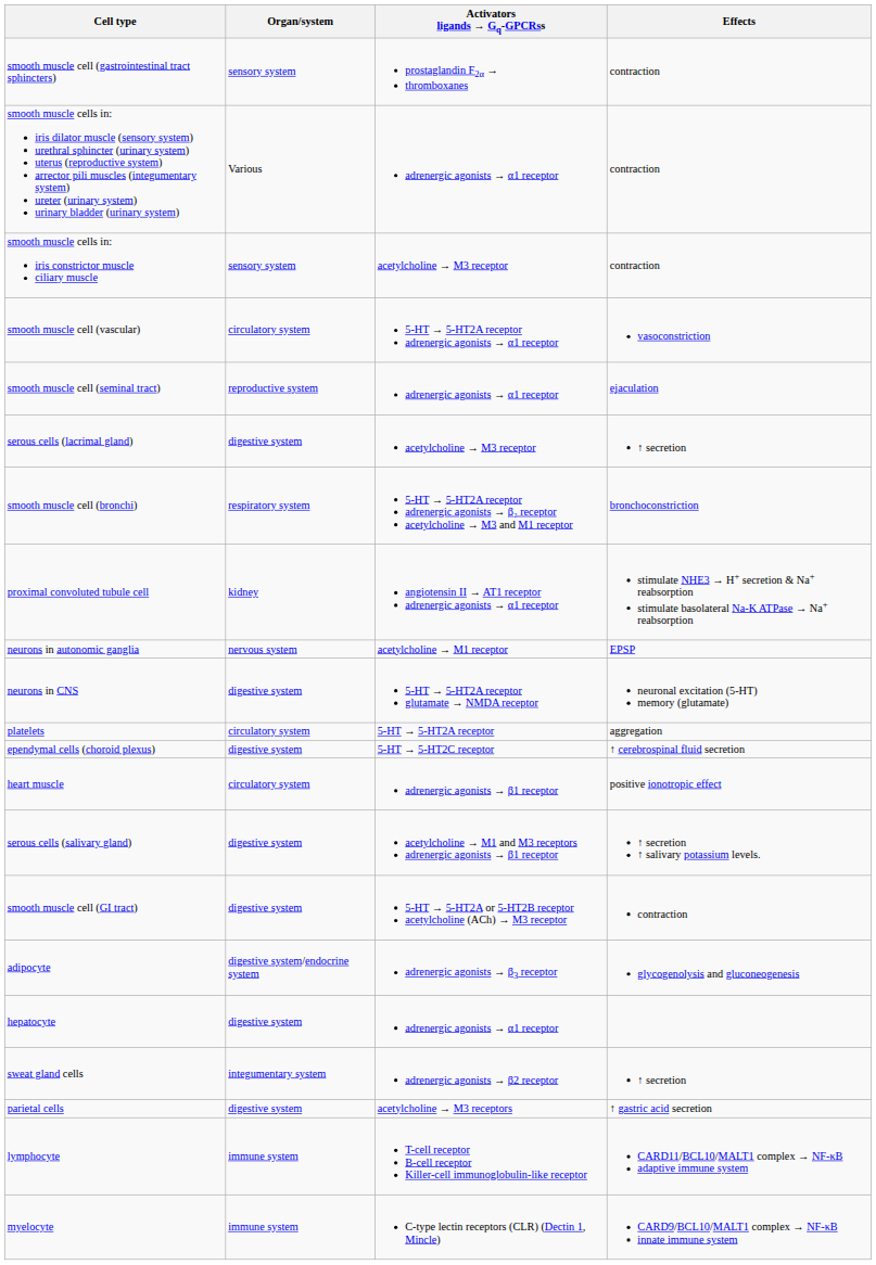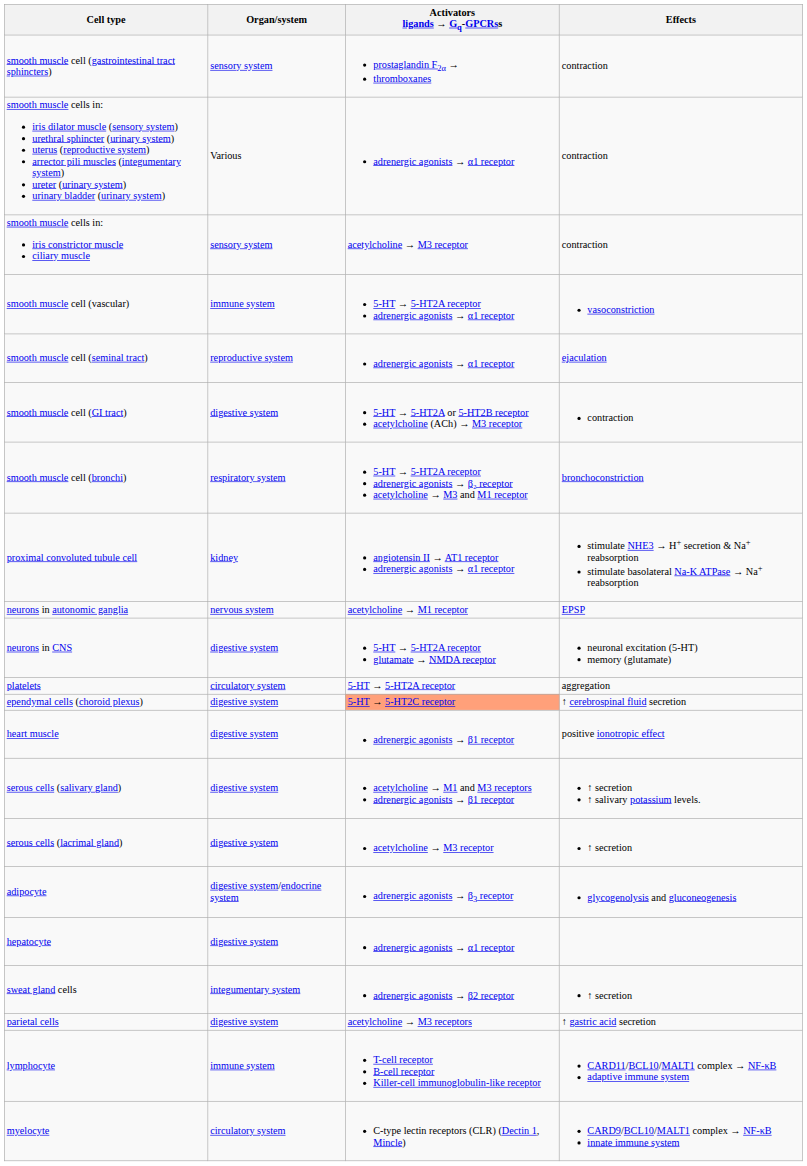 <table class="wikitable sortable">
 <tr>
 <th>Cell type</th>
 <th>Organ/system</th>
 <th>Activators <br> <a href='#'>ligands</a> → <a href='#'>G<sub>q</sub></a>-<a href='#'>GPCRs</a>s</th>
 <th>Effects</th>
 </tr>
 <tr>
 <td><a href='#'>smooth muscle</a> cell (<a href='#'>gastrointestinal tract</a> <a href='#'>sphincters</a>)</td>
 <td><a href='#'>sensory system</a></td>
 <td><br><ul><li><a href='#'>prostaglandin F<sub>2α</sub></a> →</li><li><a href='#'>thromboxanes</a></li></ul></td>
 <td>contraction</td>
 </tr>
 <tr>
 <td><a href='#'>smooth muscle</a> cells in:<br><ul><li><a href='#'>iris dilator muscle</a> (<a href='#'>sensory system</a>)</li><li><a href='#'>urethral sphincter</a> (<a href='#'>urinary system</a>)</li><li><a href='#'>uterus</a> (<a href='#'>reproductive system</a>)</li><li><a href='#'>arrector pili muscles</a> (<a href='#'>integumentary system</a>)</li><li><a href='#'>ureter</a> (<a href='#'>urinary system</a>)</li><li><a href='#'>urinary bladder</a> (<a href='#'>urinary system</a>)</li></ul></td>
 <td>Various</td>
 <td><br><ul><li><a href='#'>adrenergic agonists</a> → <a href='#'>α1 receptor</a></li></ul></td>
 <td>contraction</td>
 </tr>
 <tr>
 <td><a href='#'>smooth muscle</a> cells in:<br><ul><li><a href='#'>iris constrictor muscle</a></li><li><a href='#'>ciliary muscle</a></li></ul></td>
 <td><a href='#'>sensory system</a></td>
 <td><a href='#'>acetylcholine</a> → <a href='#'>M3 receptor</a></td>
 <td>contraction</td>
 </tr>
 <tr>
 <td><a href='#'>smooth muscle</a> cell (vascular)</td>
-<td><a href='#'>circulatory system</a></td>
+<td><a href='#'>immune system</a></td>
 <td><br><ul><li><a href='#'>5-HT</a> → <a href='#'>5-HT2A receptor</a></li><li><a href='#'>adrenergic agonists</a> → <a href='#'>α1 receptor</a></li></ul></td>
 <td><br><ul><li><a href='#'>vasoconstriction</a></li></ul></td>
 </tr>
 <tr>
 <td><a href='#'>smooth muscle</a> cell (<a href='#'>seminal tract</a>)</td>
 <td><a href='#'>reproductive system</a></td>
 <td><br><ul><li><a href='#'>adrenergic agonists</a> → <a href='#'>α1 receptor</a></li></ul></td>
 <td><a href='#'>ejaculation</a></td>
 </tr>
 <tr>
-<td><a href='#'>serous cells</a> (<a href='#'>lacrimal gland</a>)</td>
+<td><a href='#'>smooth muscle</a> cell (<a href='#'>GI tract</a>)</td>
 <td><a href='#'>digestive system</a></td>
-<td><br><ul><li><a href='#'>acetylcholine</a> → <a href='#'>M3 receptor</a></li></ul></td>
-<td><br><ul><li>↑ secretion</li></ul></td>
+<td><br><ul><li><a href='#'>5-HT</a> → <a href='#'>5-HT2A</a> or <a href='#'>5-HT2B receptor</a></li><li><a href='#'>acetylcholine</a> (ACh) → <a href='#'>M3 receptor</a></li></ul></td>
+<td><br><ul><li>contraction</li></ul></td>
 </tr>
 <tr>
 <td><a href='#'>smooth muscle</a> cell (<a href='#'>bronchi</a>)</td>
 <td><a href='#'>respiratory system</a></td>
 <td><br><ul><li><a href='#'>5-HT</a> → <a href='#'>5-HT2A receptor</a></li><li><a href='#'>adrenergic agonists</a> → <a href='#'>β₂ receptor</a></li><li><a href='#'>acetylcholine</a> → <a href='#'>M3</a> and <a href='#'>M1 receptor</a></li></ul></td>
 <td><a href='#'>bronchoconstriction</a></td>
 </tr>
 <tr>
 <td><a href='#'>proximal convoluted tubule cell</a></td>
 <td><a href='#'>kidney</a></td>
 <td><br><ul><li><a href='#'>angiotensin II</a> → <a href='#'>AT1 receptor</a></li><li><a href='#'>adrenergic agonists</a> → <a href='#'>α1 receptor</a></li></ul></td>
 <td><br><ul><li>stimulate <a href='#'>NHE3</a> → H<sup>+</sup> secretion & Na<sup>+</sup> reabsorption</li><li>stimulate basolateral <a href='#'>Na-K ATPase</a> → Na<sup>+</sup> reabsorption</li></ul></td>
 </tr>
 <tr>
 <td><a href='#'>neurons</a> in <a href='#'>autonomic ganglia</a></td>
 <td><a href='#'>nervous system</a></td>
 <td><a href='#'>acetylcholine</a> → <a href='#'>M1 receptor</a></td>
 <td><a href='#'>EPSP</a></td>
 </tr>
 <tr>
 <td><a href='#'>neurons</a> in <a href='#'>CNS</a></td>
 <td><a href='#'>digestive system</a></td>
 <td><br><ul><li><a href='#'>5-HT</a> → <a href='#'>5-HT2A receptor</a></li><li><a href='#'>glutamate</a> → <a href='#'>NMDA receptor</a></li></ul></td>
 <td><br><ul><li>neuronal excitation (5-HT)</li><li>memory (glutamate)</li></ul></td>
 </tr>
 <tr>
 <td><a href='#'>platelets</a></td>
 <td><a href='#'>circulatory system</a></td>
 <td><a href='#'>5-HT</a> → <a href='#'>5-HT2A receptor</a></td>
 <td>aggregation</td>
 </tr>
 <tr>
 <td><a href='#'>ependymal cells</a> (<a href='#'>choroid plexus</a>)</td>
 <td><a href='#'>digestive system</a></td>
-<td><a href='#'>5-HT</a> → <a href='#'>5-HT2C receptor</a></td>
+<td style="background: lightsalmon;"><a href='#'>5-HT</a> → <a href='#'>5-HT2C receptor</a></td>
 <td>↑ <a href='#'>cerebrospinal fluid</a> secretion</td>
 </tr>
 <tr>
 <td><a href='#'>heart muscle</a></td>
-<td><a href='#'>circulatory system</a></td>
+<td><a href='#'>digestive system</a></td>
 <td><br><ul><li><a href='#'>adrenergic agonists</a> → <a href='#'>β1 receptor</a></li></ul></td>
 <td>positive <a href='#'>ionotropic effect</a></td>
 </tr>
 <tr>
 <td><a href='#'>serous cells</a> (<a href='#'>salivary gland</a>)</td>
 <td><a href='#'>digestive system</a></td>
 <td><br><ul><li><a href='#'>acetylcholine</a> → <a href='#'>M1</a> and <a href='#'>M3 receptors</a></li><li><a href='#'>adrenergic agonists</a> → <a href='#'>β1 receptor</a></li></ul></td>
 <td><br><ul><li>↑ secretion</li><li>↑ salivary <a href='#'>potassium</a> levels.</li></ul></td>
 </tr>
 <tr>
-<td><a href='#'>smooth muscle</a> cell (<a href='#'>GI tract</a>)</td>
+<td><a href='#'>serous cells</a> (<a href='#'>lacrimal gland</a>)</td>
 <td><a href='#'>digestive system</a></td>
-<td><br><ul><li><a href='#'>5-HT</a> → <a href='#'>5-HT2A</a> or <a href='#'>5-HT2B receptor</a></li><li><a href='#'>acetylcholine</a> (ACh) → <a href='#'>M3 receptor</a></li></ul></td>
-<td><br><ul><li>contraction</li></ul></td>
+<td><br><ul><li><a href='#'>acetylcholine</a> → <a href='#'>M3 receptor</a></li></ul></td>
+<td><br><ul><li>↑ secretion</li></ul></td>
 </tr>
 <tr>
 <td><a href='#'>adipocyte</a></td>
 <td><a href='#'>digestive system</a>/<a href='#'>endocrine system</a></td>
 <td><br><ul><li><a href='#'>adrenergic agonists</a> → <a href='#'>β<sub>3</sub> receptor</a></li></ul></td>
 <td><br><ul><li><a href='#'>glycogenolysis</a> and <a href='#'>gluconeogenesis</a></li></ul></td>
 </tr>
 <tr>
 <td><a href='#'>hepatocyte</a></td>
 <td><a href='#'>digestive system</a></td>
 <td><br><ul><li><a href='#'>adrenergic agonists</a> → <a href='#'>α1 receptor</a></li></ul></td>
 <td></td>
 </tr>
 <tr>
 <td><a href='#'>sweat gland</a> cells</td>
 <td><a href='#'>integumentary system</a></td>
 <td><br><ul><li><a href='#'>adrenergic agonists</a> → <a href='#'>β2 receptor</a></li></ul></td>
 <td><br><ul><li>↑ secretion</li></ul></td>
 </tr>
 <tr>
 <td><a href='#'>parietal cells</a></td>
 <td><a href='#'>digestive system</a></td>
 <td><a href='#'>acetylcholine</a> → <a href='#'>M3 receptors</a></td>
 <td>↑ <a href='#'>gastric acid</a> secretion</td>
 </tr>
 <tr>
 <td><a href='#'>lymphocyte</a></td>
 <td><a href='#'>immune system</a></td>
 <td><br><ul><li><a href='#'>T-cell receptor</a></li><li><a href='#'>B-cell receptor</a></li><li><a href='#'>Killer-cell immunoglobulin-like receptor</a></li></ul></td>
 <td><br><ul><li><a href='#'>CARD11</a>/<a href='#'>BCL10</a>/<a href='#'>MALT1</a> complex → <a href='#'>NF-κB</a></li><li><a href='#'>adaptive immune system</a></li></ul></td>
 </tr>
 <tr>
 <td><a href='#'>myelocyte</a></td>
-<td><a href='#'>immune system</a></td>
+<td><a href='#'>circulatory system</a></td>
 <td><br><ul><li>C-type lectin receptors (CLR) (<a href='#'>Dectin 1</a>, <a href='#'>Mincle</a>)</li></ul></td>
 <td><br><ul><li><a href='#'>CARD9</a>/<a href='#'>BCL10</a>/<a href='#'>MALT1</a> complex → <a href='#'>NF-κB</a></li><li><a href='#'>innate immune system</a></li></ul></td>
 </tr>
 </table>
